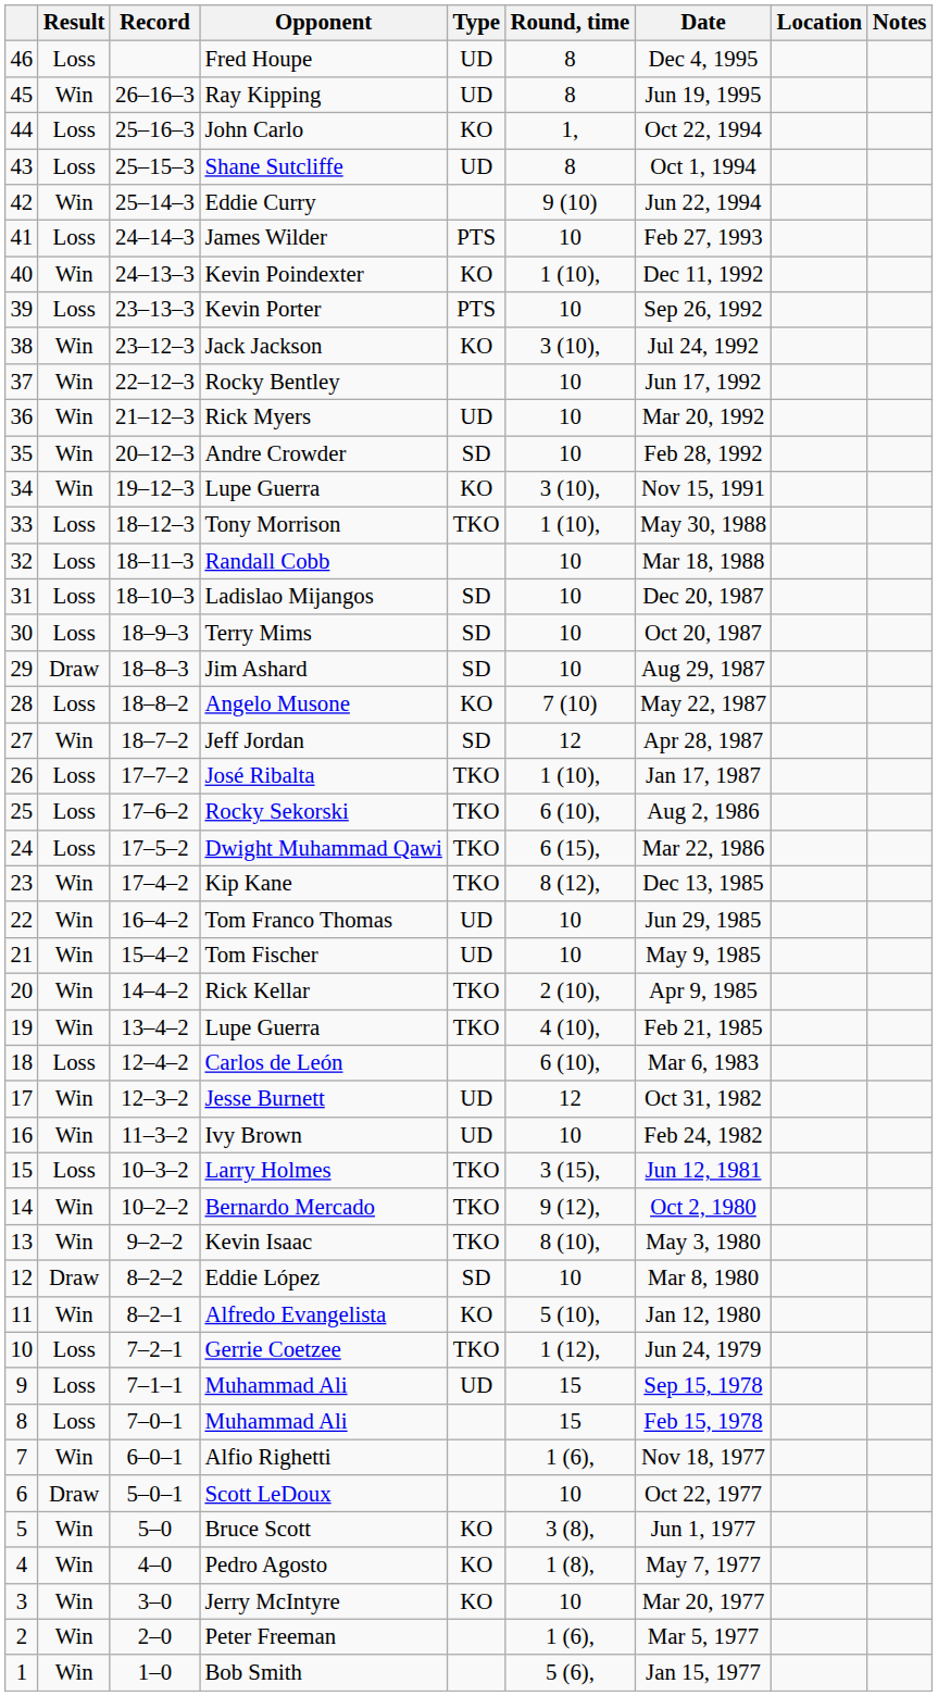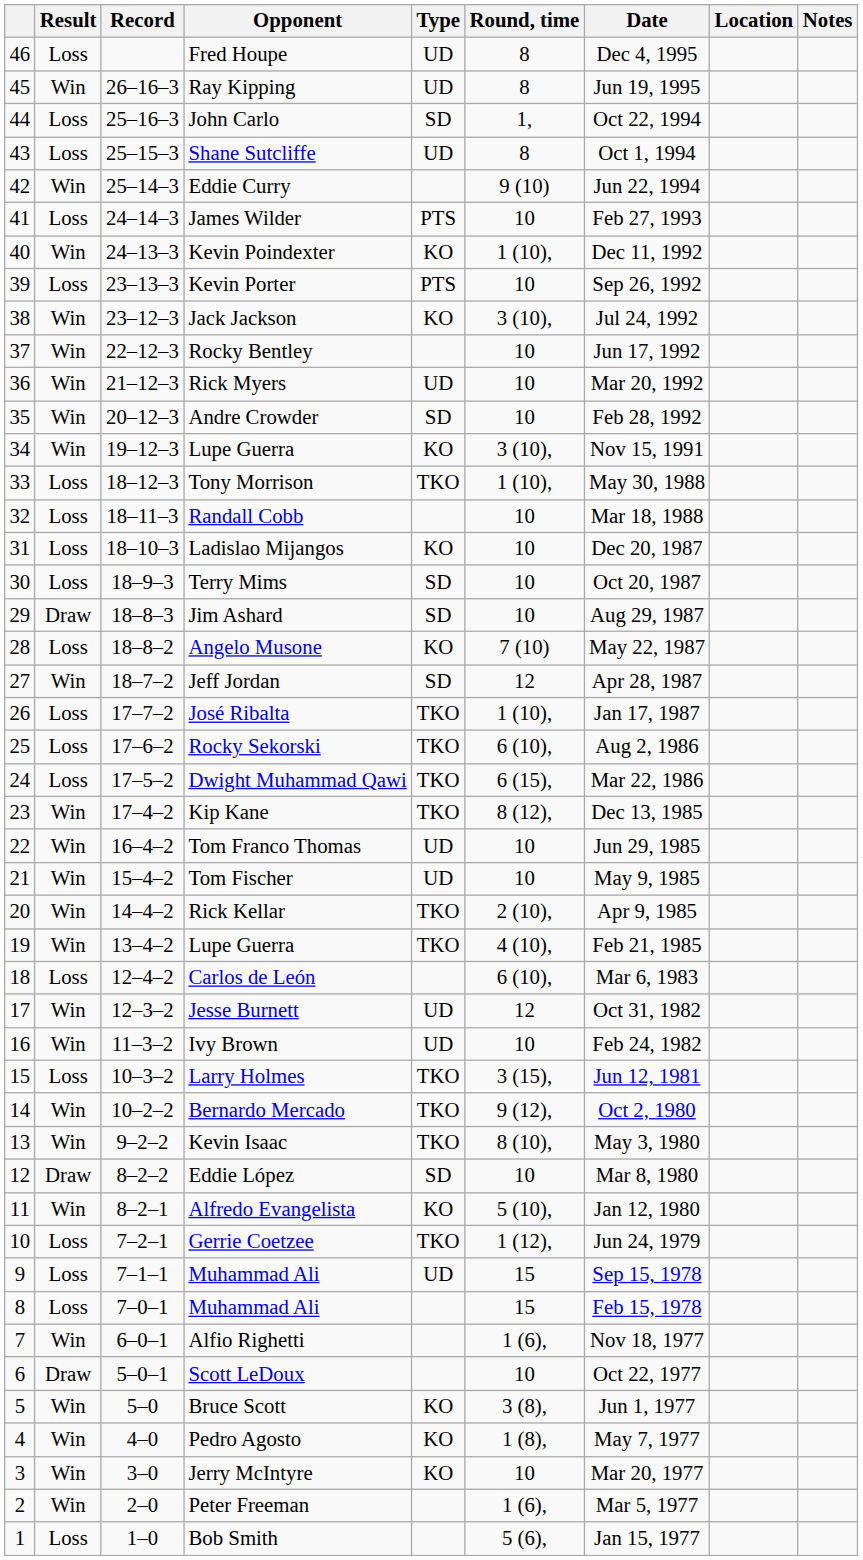 <table class="wikitable" style="text-align:center">
 <tr>
 <th></th>
 <th>Result</th>
 <th>Record</th>
 <th>Opponent</th>
 <th>Type</th>
 <th>Round, time</th>
 <th>Date</th>
 <th>Location</th>
 <th>Notes</th>
 </tr>
 <tr>
 <td>46</td>
 <td>Loss</td>
 <td></td>
 <td style="text-align:left;">Fred Houpe</td>
 <td>UD</td>
 <td>8</td>
 <td>Dec 4, 1995</td>
 <td style="text-align:left;"></td>
 <td></td>
 </tr>
 <tr>
 <td>45</td>
 <td>Win</td>
 <td>26–16–3</td>
 <td style="text-align:left;">Ray Kipping</td>
 <td>UD</td>
 <td>8</td>
 <td>Jun 19, 1995</td>
 <td style="text-align:left;"></td>
 <td></td>
 </tr>
 <tr>
 <td>44</td>
 <td>Loss</td>
 <td>25–16–3</td>
 <td style="text-align:left;">John Carlo</td>
-<td>KO</td>
+<td>SD</td>
 <td>1, </td>
 <td>Oct 22, 1994</td>
 <td style="text-align:left;"></td>
 <td></td>
 </tr>
 <tr>
 <td>43</td>
 <td>Loss</td>
 <td>25–15–3</td>
 <td style="text-align:left;"><a href='#'>Shane Sutcliffe</a></td>
 <td>UD</td>
 <td>8</td>
 <td>Oct 1, 1994</td>
 <td style="text-align:left;"></td>
 <td></td>
 </tr>
 <tr>
 <td>42</td>
 <td>Win</td>
 <td>25–14–3</td>
 <td style="text-align:left;">Eddie Curry</td>
 <td></td>
 <td>9 (10)</td>
 <td>Jun 22, 1994</td>
 <td style="text-align:left;"></td>
 <td style="text-align:left;"></td>
 </tr>
 <tr>
 <td>41</td>
 <td>Loss</td>
 <td>24–14–3</td>
 <td style="text-align:left;">James Wilder</td>
 <td>PTS</td>
 <td>10</td>
 <td>Feb 27, 1993</td>
 <td style="text-align:left;"></td>
 <td></td>
 </tr>
 <tr>
 <td>40</td>
 <td>Win</td>
 <td>24–13–3</td>
 <td style="text-align:left;">Kevin Poindexter</td>
 <td>KO</td>
 <td>1 (10), </td>
 <td>Dec 11, 1992</td>
 <td style="text-align:left;"></td>
 <td></td>
 </tr>
 <tr>
 <td>39</td>
 <td>Loss</td>
 <td>23–13–3</td>
 <td style="text-align:left;">Kevin Porter</td>
 <td>PTS</td>
 <td>10</td>
 <td>Sep 26, 1992</td>
 <td style="text-align:left;"></td>
 <td></td>
 </tr>
 <tr>
 <td>38</td>
 <td>Win</td>
 <td>23–12–3</td>
 <td style="text-align:left;">Jack Jackson</td>
 <td>KO</td>
 <td>3 (10), </td>
 <td>Jul 24, 1992</td>
 <td style="text-align:left;"></td>
 <td></td>
 </tr>
 <tr>
 <td>37</td>
 <td>Win</td>
 <td>22–12–3</td>
 <td style="text-align:left;">Rocky Bentley</td>
 <td></td>
 <td>10</td>
 <td>Jun 17, 1992</td>
 <td style="text-align:left;"></td>
 <td></td>
 </tr>
 <tr>
 <td>36</td>
 <td>Win</td>
 <td>21–12–3</td>
 <td style="text-align:left;">Rick Myers</td>
 <td>UD</td>
 <td>10</td>
 <td>Mar 20, 1992</td>
 <td style="text-align:left;"></td>
 <td></td>
 </tr>
 <tr>
 <td>35</td>
 <td>Win</td>
 <td>20–12–3</td>
 <td style="text-align:left;">Andre Crowder</td>
 <td>SD</td>
 <td>10</td>
 <td>Feb 28, 1992</td>
 <td style="text-align:left;"></td>
 <td></td>
 </tr>
 <tr>
 <td>34</td>
 <td>Win</td>
 <td>19–12–3</td>
 <td style="text-align:left;">Lupe Guerra</td>
 <td>KO</td>
 <td>3 (10), </td>
 <td>Nov 15, 1991</td>
 <td style="text-align:left;"></td>
 <td></td>
 </tr>
 <tr>
 <td>33</td>
 <td>Loss</td>
 <td>18–12–3</td>
 <td style="text-align:left;">Tony Morrison</td>
 <td>TKO</td>
 <td>1 (10), </td>
 <td>May 30, 1988</td>
 <td style="text-align:left;"></td>
 <td></td>
 </tr>
 <tr>
 <td>32</td>
 <td>Loss</td>
 <td>18–11–3</td>
 <td style="text-align:left;"><a href='#'>Randall Cobb</a></td>
 <td></td>
 <td>10</td>
 <td>Mar 18, 1988</td>
 <td style="text-align:left;"></td>
 <td></td>
 </tr>
 <tr>
 <td>31</td>
 <td>Loss</td>
 <td>18–10–3</td>
 <td style="text-align:left;">Ladislao Mijangos</td>
-<td>SD</td>
+<td>KO</td>
 <td>10</td>
 <td>Dec 20, 1987</td>
 <td style="text-align:left;"></td>
 <td></td>
 </tr>
 <tr>
 <td>30</td>
 <td>Loss</td>
 <td>18–9–3</td>
 <td style="text-align:left;">Terry Mims</td>
 <td>SD</td>
 <td>10</td>
 <td>Oct 20, 1987</td>
 <td style="text-align:left;"></td>
 <td></td>
 </tr>
 <tr>
 <td>29</td>
 <td>Draw</td>
 <td>18–8–3</td>
 <td style="text-align:left;">Jim Ashard</td>
 <td>SD</td>
 <td>10</td>
 <td>Aug 29, 1987</td>
 <td style="text-align:left;"></td>
 <td></td>
 </tr>
 <tr>
 <td>28</td>
 <td>Loss</td>
 <td>18–8–2</td>
 <td style="text-align:left;"><a href='#'>Angelo Musone</a></td>
 <td>KO</td>
 <td>7 (10)</td>
 <td>May 22, 1987</td>
 <td style="text-align:left;"></td>
 <td></td>
 </tr>
 <tr>
 <td>27</td>
 <td>Win</td>
 <td>18–7–2</td>
 <td style="text-align:left;">Jeff Jordan</td>
 <td>SD</td>
 <td>12</td>
 <td>Apr 28, 1987</td>
 <td style="text-align:left;"></td>
 <td style="text-align:left;"></td>
 </tr>
 <tr>
 <td>26</td>
 <td>Loss</td>
 <td>17–7–2</td>
 <td style="text-align:left;"><a href='#'>José Ribalta</a></td>
 <td>TKO</td>
 <td>1 (10), </td>
 <td>Jan 17, 1987</td>
 <td style="text-align:left;"></td>
 <td></td>
 </tr>
 <tr>
 <td>25</td>
 <td>Loss</td>
 <td>17–6–2</td>
 <td style="text-align:left;"><a href='#'>Rocky Sekorski</a></td>
 <td>TKO</td>
 <td>6 (10), </td>
 <td>Aug 2, 1986</td>
 <td style="text-align:left;"></td>
 <td></td>
 </tr>
 <tr>
 <td>24</td>
 <td>Loss</td>
 <td>17–5–2</td>
 <td style="text-align:left;"><a href='#'>Dwight Muhammad Qawi</a></td>
 <td>TKO</td>
 <td>6 (15), </td>
 <td>Mar 22, 1986</td>
 <td style="text-align:left;"></td>
 <td style="text-align:left;"></td>
 </tr>
 <tr>
 <td>23</td>
 <td>Win</td>
 <td>17–4–2</td>
 <td style="text-align:left;">Kip Kane</td>
 <td>TKO</td>
 <td>8 (12), </td>
 <td>Dec 13, 1985</td>
 <td style="text-align:left;"></td>
 <td style="text-align:left;"></td>
 </tr>
 <tr>
 <td>22</td>
 <td>Win</td>
 <td>16–4–2</td>
 <td style="text-align:left;">Tom Franco Thomas</td>
 <td>UD</td>
 <td>10</td>
 <td>Jun 29, 1985</td>
 <td style="text-align:left;"></td>
 <td></td>
 </tr>
 <tr>
 <td>21</td>
 <td>Win</td>
 <td>15–4–2</td>
 <td style="text-align:left;">Tom Fischer</td>
 <td>UD</td>
 <td>10</td>
 <td>May 9, 1985</td>
 <td style="text-align:left;"></td>
 <td></td>
 </tr>
 <tr>
 <td>20</td>
 <td>Win</td>
 <td>14–4–2</td>
 <td style="text-align:left;">Rick Kellar</td>
 <td>TKO</td>
 <td>2 (10), </td>
 <td>Apr 9, 1985</td>
 <td style="text-align:left;"></td>
 <td></td>
 </tr>
 <tr>
 <td>19</td>
 <td>Win</td>
 <td>13–4–2</td>
 <td style="text-align:left;">Lupe Guerra</td>
 <td>TKO</td>
 <td>4 (10), </td>
 <td>Feb 21, 1985</td>
 <td style="text-align:left;"></td>
 <td></td>
 </tr>
 <tr>
 <td>18</td>
 <td>Loss</td>
 <td>12–4–2</td>
 <td style="text-align:left;"><a href='#'>Carlos de León</a></td>
 <td></td>
 <td>6 (10), </td>
 <td>Mar 6, 1983</td>
 <td style="text-align:left;"></td>
 <td></td>
 </tr>
 <tr>
 <td>17</td>
 <td>Win</td>
 <td>12–3–2</td>
 <td style="text-align:left;"><a href='#'>Jesse Burnett</a></td>
 <td>UD</td>
 <td>12</td>
 <td>Oct 31, 1982</td>
 <td style="text-align:left;"></td>
 <td style="text-align:left;"></td>
 </tr>
 <tr>
 <td>16</td>
 <td>Win</td>
 <td>11–3–2</td>
 <td style="text-align:left;">Ivy Brown</td>
 <td>UD</td>
 <td>10</td>
 <td>Feb 24, 1982</td>
 <td style="text-align:left;"></td>
 <td></td>
 </tr>
 <tr>
 <td>15</td>
 <td>Loss</td>
 <td>10–3–2</td>
 <td style="text-align:left;"><a href='#'>Larry Holmes</a></td>
 <td>TKO</td>
 <td>3 (15), </td>
 <td><a href='#'>Jun 12, 1981</a></td>
 <td style="text-align:left;"></td>
 <td style="text-align:left;"></td>
 </tr>
 <tr>
 <td>14</td>
 <td>Win</td>
 <td>10–2–2</td>
 <td style="text-align:left;"><a href='#'>Bernardo Mercado</a></td>
 <td>TKO</td>
 <td>9 (12), </td>
 <td><a href='#'>Oct 2, 1980</a></td>
 <td style="text-align:left;"></td>
 <td></td>
 </tr>
 <tr>
 <td>13</td>
 <td>Win</td>
 <td>9–2–2</td>
 <td style="text-align:left;">Kevin Isaac</td>
 <td>TKO</td>
 <td>8 (10), </td>
 <td>May 3, 1980</td>
 <td style="text-align:left;"></td>
 <td></td>
 </tr>
 <tr>
 <td>12</td>
 <td>Draw</td>
 <td>8–2–2</td>
 <td style="text-align:left;">Eddie López</td>
 <td>SD</td>
 <td>10</td>
 <td>Mar 8, 1980</td>
 <td style="text-align:left;"></td>
 <td></td>
 </tr>
 <tr>
 <td>11</td>
 <td>Win</td>
 <td>8–2–1</td>
 <td style="text-align:left;"><a href='#'>Alfredo Evangelista</a></td>
 <td>KO</td>
 <td>5 (10), </td>
 <td>Jan 12, 1980</td>
 <td style="text-align:left;"></td>
 <td></td>
 </tr>
 <tr>
 <td>10</td>
 <td>Loss</td>
 <td>7–2–1</td>
 <td style="text-align:left;"><a href='#'>Gerrie Coetzee</a></td>
 <td>TKO</td>
 <td>1 (12), </td>
 <td>Jun 24, 1979</td>
 <td style="text-align:left;"></td>
 <td></td>
 </tr>
 <tr>
 <td>9</td>
 <td>Loss</td>
 <td>7–1–1</td>
 <td style="text-align:left;"><a href='#'>Muhammad Ali</a></td>
 <td>UD</td>
 <td>15</td>
 <td><a href='#'>Sep 15, 1978</a></td>
 <td style="text-align:left;"></td>
 <td style="text-align:left;"></td>
 </tr>
 <tr>
 <td>8</td>
 <td>Loss</td>
 <td>7–0–1</td>
 <td style="text-align:left;"><a href='#'>Muhammad Ali</a></td>
 <td></td>
 <td>15</td>
 <td><a href='#'>Feb 15, 1978</a></td>
 <td style="text-align:left;"></td>
 <td style="text-align:left;"></td>
 </tr>
 <tr>
 <td>7</td>
 <td>Win</td>
 <td>6–0–1</td>
 <td style="text-align:left;">Alfio Righetti</td>
 <td></td>
 <td>1 (6), </td>
 <td>Nov 18, 1977</td>
 <td style="text-align:left;"></td>
 <td></td>
 </tr>
 <tr>
 <td>6</td>
 <td>Draw</td>
 <td>5–0–1</td>
 <td style="text-align:left;"><a href='#'>Scott LeDoux</a></td>
 <td></td>
 <td>10</td>
 <td>Oct 22, 1977</td>
 <td style="text-align:left;"></td>
 <td></td>
 </tr>
 <tr>
 <td>5</td>
 <td>Win</td>
 <td>5–0</td>
 <td style="text-align:left;">Bruce Scott</td>
 <td>KO</td>
 <td>3 (8), </td>
 <td>Jun 1, 1977</td>
 <td style="text-align:left;"></td>
 <td></td>
 </tr>
 <tr>
 <td>4</td>
 <td>Win</td>
 <td>4–0</td>
 <td style="text-align:left;">Pedro Agosto</td>
 <td>KO</td>
 <td>1 (8), </td>
 <td>May 7, 1977</td>
 <td style="text-align:left;"></td>
 <td></td>
 </tr>
 <tr>
 <td>3</td>
 <td>Win</td>
 <td>3–0</td>
 <td style="text-align:left;">Jerry McIntyre</td>
 <td>KO</td>
 <td>10</td>
 <td>Mar 20, 1977</td>
 <td style="text-align:left;"></td>
 <td></td>
 </tr>
 <tr>
 <td>2</td>
 <td>Win</td>
 <td>2–0</td>
 <td style="text-align:left;">Peter Freeman</td>
 <td></td>
 <td>1 (6), </td>
 <td>Mar 5, 1977</td>
 <td style="text-align:left;"></td>
 <td></td>
 </tr>
 <tr>
 <td>1</td>
-<td>Win</td>
+<td>Loss</td>
 <td>1–0</td>
 <td style="text-align:left;">Bob Smith</td>
 <td></td>
 <td>5 (6), </td>
 <td>Jan 15, 1977</td>
 <td style="text-align:left;"></td>
 <td></td>
 </tr>
 </table>
